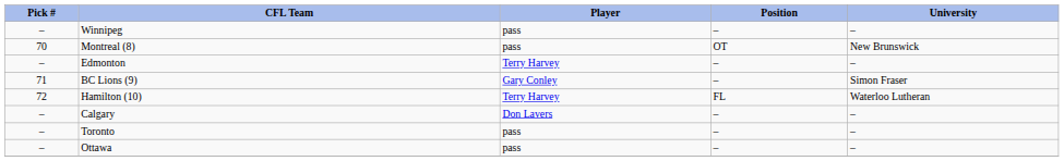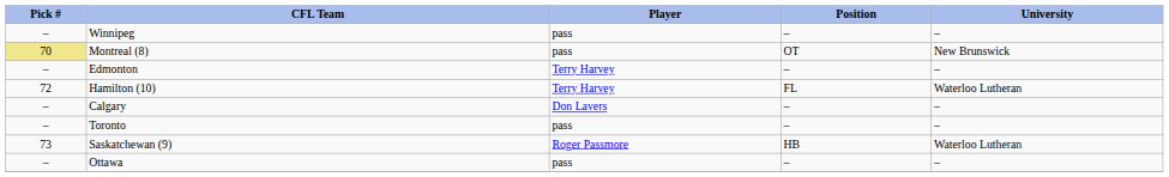 <table class="wikitable" border="1" style="width: 100%">
 <tr>
 <th style="background:#a8bdec;" width=7%>Pick #</th>
 <th width=40% style="background:#a8bdec;">CFL Team</th>
 <th width=20% style="background:#a8bdec;">Player</th>
 <th width=13% style="background:#a8bdec;">Position</th>
 <th width=20% style="background:#a8bdec;">University</th>
 </tr>
 <tr>
 <td align=center>–</td>
 <td>Winnipeg</td>
 <td>pass</td>
 <td>–</td>
 <td>–</td>
 </tr>
 <tr>
-<td align=center>70</td>
+<td align=center style="background: khaki;">70</td>
 <td>Montreal (8)</td>
 <td>pass</td>
 <td>OT</td>
 <td>New Brunswick</td>
 </tr>
 <tr>
 <td align=center>–</td>
 <td>Edmonton</td>
 <td><a href='#'>Terry Harvey</a></td>
 <td>–</td>
 <td>–</td>
-</tr>
-<tr>
-<td align=center>71</td>
-<td>BC Lions (9)</td>
-<td><a href='#'>Gary Conley</a></td>
-<td>–</td>
-<td>Simon Fraser</td>
 </tr>
 <tr>
 <td align=center>72</td>
 <td>Hamilton (10)</td>
 <td><a href='#'>Terry Harvey</a></td>
 <td>FL</td>
 <td>Waterloo Lutheran</td>
 </tr>
 <tr>
 <td align=center>–</td>
 <td>Calgary</td>
 <td><a href='#'>Don Lavers</a></td>
 <td>–</td>
 <td>–</td>
 </tr>
 <tr>
 <td align=center>–</td>
 <td>Toronto</td>
 <td>pass</td>
 <td>–</td>
 <td>–</td>
 </tr>
 <tr>
+<td align=center>73</td>
+<td>Saskatchewan (9)</td>
+<td><a href='#'>Roger Passmore</a></td>
+<td>HB</td>
+<td>Waterloo Lutheran</td>
+</tr>
+<tr>
 <td align=center>–</td>
 <td>Ottawa</td>
 <td>pass</td>
 <td>–</td>
 <td>–</td>
 </tr>
 <tr>
 </tr>
 </table>
